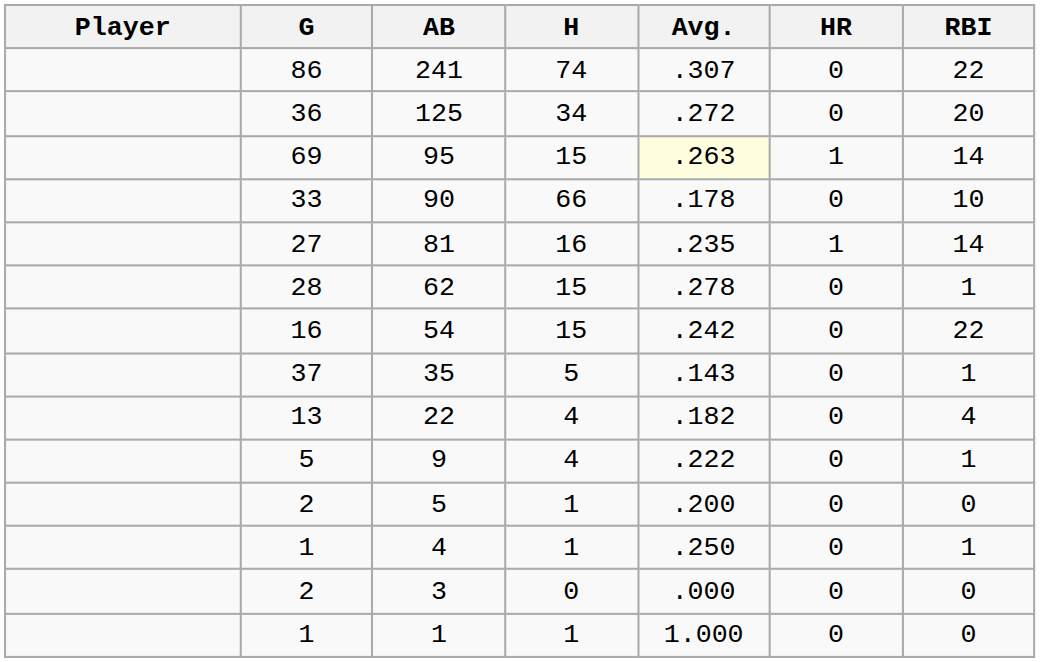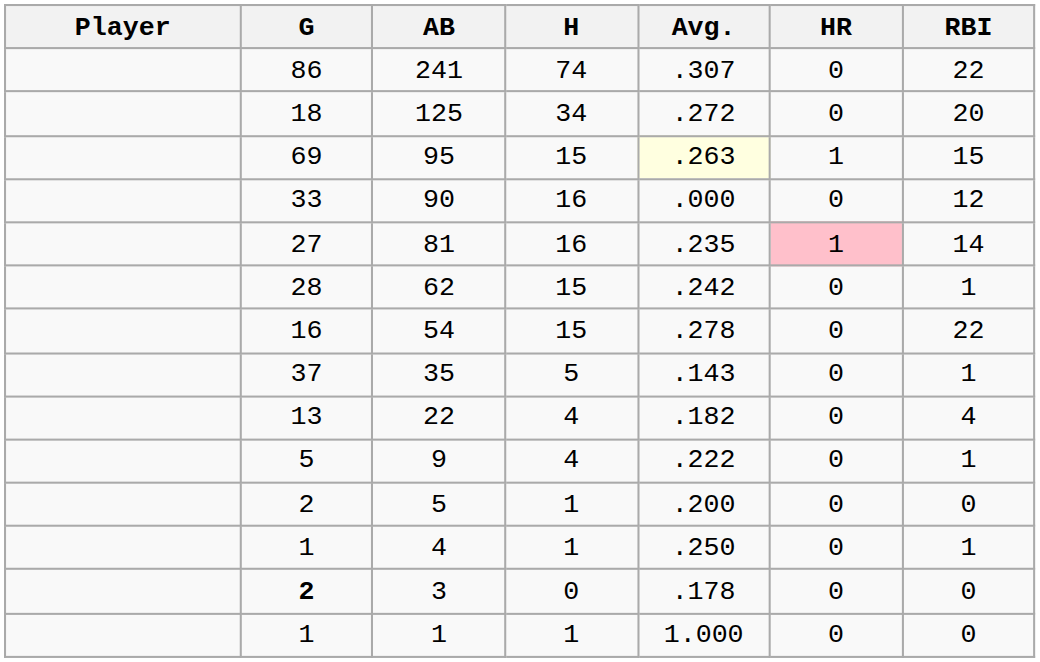 <table class="wikitable sortable">
 <tr>
 <th bgcolor="#DDDDFF" width="16%">Player</th>
 <th bgcolor="#DDDDFF" width="9%">G</th>
 <th bgcolor="#DDDDFF" width="9%">AB</th>
 <th bgcolor="#DDDDFF" width="9%">H</th>
 <th bgcolor="#DDDDFF" width="9%">Avg.</th>
 <th bgcolor="#DDDDFF" width="9%">HR</th>
 <th bgcolor="#DDDDFF" width="9%">RBI</th>
 </tr>
 <tr align="center">
 <td></td>
 <td>86</td>
 <td>241</td>
 <td>74</td>
 <td>.307</td>
 <td>0</td>
 <td>22</td>
 </tr>
 <tr align="center">
 <td></td>
-<td>36</td>
+<td>18</td>
 <td>125</td>
 <td>34</td>
 <td>.272</td>
 <td>0</td>
 <td>20</td>
 </tr>
 <tr align="center">
 <td></td>
 <td>69</td>
 <td>95</td>
 <td>15</td>
 <td style="background: lightyellow;">.263</td>
 <td>1</td>
-<td>14</td>
+<td>15</td>
 </tr>
 <tr align="center">
 <td></td>
 <td>33</td>
 <td>90</td>
-<td>66</td>
-<td>.178</td>
+<td>16</td>
+<td>.000</td>
 <td>0</td>
-<td>10</td>
+<td>12</td>
 </tr>
 <tr align="center">
 <td></td>
 <td>27</td>
 <td>81</td>
 <td>16</td>
 <td>.235</td>
-<td>1</td>
+<td style="background: pink;">1</td>
 <td>14</td>
 </tr>
 <tr align="center">
 <td></td>
 <td>28</td>
 <td>62</td>
 <td>15</td>
-<td>.278</td>
+<td>.242</td>
 <td>0</td>
 <td>1</td>
 </tr>
 <tr align="center">
 <td></td>
 <td>16</td>
 <td>54</td>
 <td>15</td>
-<td>.242</td>
+<td>.278</td>
 <td>0</td>
 <td>22</td>
 </tr>
 <tr align="center">
 <td></td>
 <td>37</td>
 <td>35</td>
 <td>5</td>
 <td>.143</td>
 <td>0</td>
 <td>1</td>
 </tr>
 <tr align="center">
 <td></td>
 <td>13</td>
 <td>22</td>
 <td>4</td>
 <td>.182</td>
 <td>0</td>
 <td>4</td>
 </tr>
 <tr align="center">
 <td></td>
 <td>5</td>
 <td>9</td>
 <td>4</td>
 <td>.222</td>
 <td>0</td>
 <td>1</td>
 </tr>
 <tr align="center">
 <td></td>
 <td>2</td>
 <td>5</td>
 <td>1</td>
 <td>.200</td>
 <td>0</td>
 <td>0</td>
 </tr>
 <tr align="center">
 <td></td>
 <td>1</td>
 <td>4</td>
 <td>1</td>
 <td>.250</td>
 <td>0</td>
 <td>1</td>
 </tr>
 <tr align="center">
 <td></td>
-<td>2</td>
+<td><strong>2</strong></td>
 <td>3</td>
 <td>0</td>
-<td>.000</td>
+<td>.178</td>
 <td>0</td>
 <td>0</td>
 </tr>
 <tr align="center">
 <td></td>
 <td>1</td>
 <td>1</td>
 <td>1</td>
 <td>1.000</td>
 <td>0</td>
 <td>0</td>
 </tr>
 </table>
